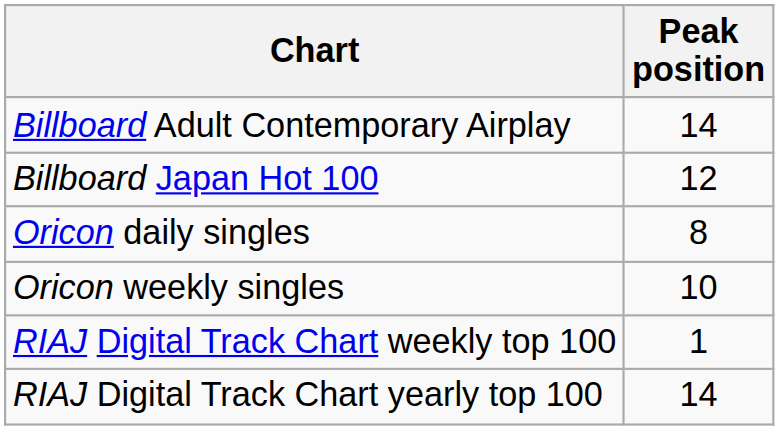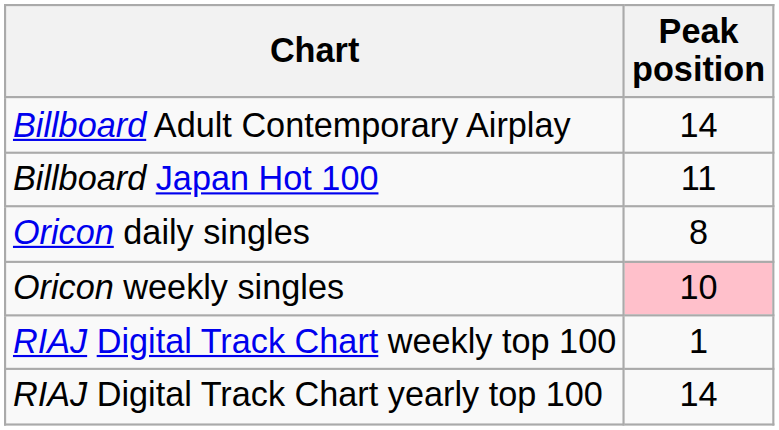 <table class="wikitable">
 <tr>
 <th>Chart</th>
 <th>Peak<br>position</th>
 </tr>
 <tr>
 <td><em><a href='#'>Billboard</a></em> Adult Contemporary Airplay</td>
 <td align="center">14</td>
 </tr>
 <tr>
 <td><em>Billboard</em> <a href='#'>Japan Hot 100</a></td>
-<td align="center">12</td>
+<td align="center">11</td>
 </tr>
 <tr>
 <td><em><a href='#'>Oricon</a></em> daily singles</td>
 <td align="center">8</td>
 </tr>
 <tr>
 <td><em>Oricon</em> weekly singles</td>
-<td align="center">10</td>
+<td align="center" style="background: pink;">10</td>
 </tr>
 <tr>
 <td><em><a href='#'>RIAJ</a></em> <a href='#'>Digital Track Chart</a> weekly top 100</td>
 <td align="center">1</td>
 </tr>
 <tr>
 <td><em>RIAJ</em> Digital Track Chart yearly top 100</td>
 <td align="center">14</td>
 </tr>
 </table>
